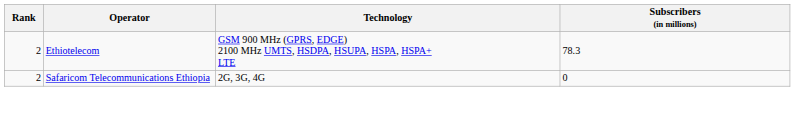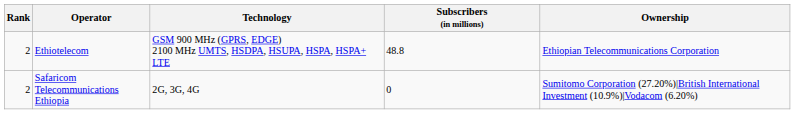 <table class="wikitable">
 <tr>
 <th style="width:3%;">Rank</th>
 <th style="width:15%;">Operator</th>
 <th style="width:30%;">Technology</th>
 <th style="width:20%;">Subscribers<br><small>(in millions)</small></th>
+<th style="width:32%;">Ownership</th>
 </tr>
 <tr>
 <td align=right>2</td>
 <td><a href='#'>Ethiotelecom</a></td>
 <td><a href='#'>GSM</a> 900 MHz (<a href='#'>GPRS</a>, <a href='#'>EDGE</a>)<br>2100 MHz <a href='#'>UMTS</a>, <a href='#'>HSDPA</a>,   <a href='#'>HSUPA</a>, <a href='#'>HSPA</a>, <a href='#'>HSPA+</a><br><a href='#'>LTE</a></td>
-<td>78.3</td>
+<td>48.8</td>
+<td><a href='#'>Ethiopian Telecommunications Corporation</a></td>
 </tr>
 <tr>
 <td align=right>2</td>
 <td><a href='#'>Safaricom Telecommunications Ethiopia</a></td>
 <td>2G, 3G, 4G</td>
 <td>0</td>
+<td><a href='#'>Sumitomo Corporation</a> (27.20%)|<a href='#'>British International Investment</a> (10.9%)|<a href='#'>Vodacom</a> (6.20%)</td>
 </tr>
 </table>
